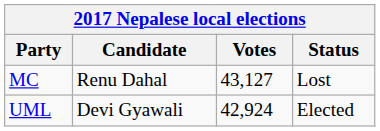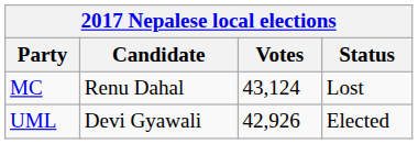 <table class="wikitable" style="float:center; margin-left:1em; width:50%;">
 <tr>
 <th colspan="4"><strong><a href='#'>2017 Nepalese local elections</a></strong></th>
 </tr>
 <tr>
 <th>Party</th>
 <th>Candidate</th>
 <th>Votes</th>
 <th>Status</th>
 </tr>
 <tr>
 <td><a href='#'>MC</a></td>
 <td>Renu Dahal</td>
-<td>43,127</td>
+<td>43,124</td>
 <td>Lost</td>
 </tr>
 <tr>
 <td><a href='#'>UML</a></td>
 <td>Devi Gyawali</td>
-<td>42,924</td>
+<td>42,926</td>
 <td>Elected</td>
 </tr>
 </table>
